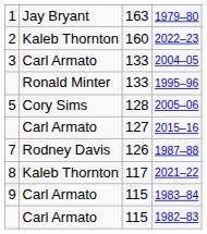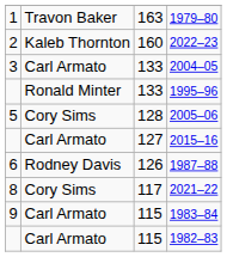 <table class="wikitable">
 <tr>
 </tr>
 <tr>
 <td>1</td>
-<td>Jay Bryant</td>
+<td>Travon Baker</td>
 <td>163</td>
 <td style="font-size:80%;"><a href='#'>1979–80</a></td>
 </tr>
 <tr>
 <td>2</td>
 <td>Kaleb Thornton</td>
 <td>160</td>
 <td style="font-size:80%;"><a href='#'>2022–23</a></td>
 </tr>
 <tr>
 <td>3</td>
 <td>Carl Armato</td>
 <td>133</td>
 <td style="font-size:80%;"><a href='#'>2004–05</a></td>
 </tr>
 <tr>
 <td></td>
 <td>Ronald Minter</td>
 <td>133</td>
 <td style="font-size:80%;"><a href='#'>1995–96</a></td>
 </tr>
 <tr>
 <td>5</td>
 <td>Cory Sims</td>
 <td>128</td>
 <td style="font-size:80%;"><a href='#'>2005–06</a></td>
 </tr>
 <tr>
 <td></td>
 <td>Carl Armato</td>
 <td>127</td>
 <td style="font-size:80%;"><a href='#'>2015–16</a></td>
 </tr>
 <tr>
-<td>7</td>
+<td>6</td>
 <td>Rodney Davis</td>
 <td>126</td>
 <td style="font-size:80%;"><a href='#'>1987–88</a></td>
 </tr>
 <tr>
 <td>8</td>
-<td>Kaleb Thornton</td>
+<td>Cory Sims</td>
 <td>117</td>
 <td style="font-size:80%;"><a href='#'>2021–22</a></td>
 </tr>
 <tr>
 <td>9</td>
 <td>Carl Armato</td>
 <td>115</td>
 <td style="font-size:80%;"><a href='#'>1983–84</a></td>
 </tr>
 <tr>
 <td></td>
 <td>Carl Armato</td>
 <td>115</td>
 <td style="font-size:80%;"><a href='#'>1982–83</a></td>
 </tr>
 </table>
